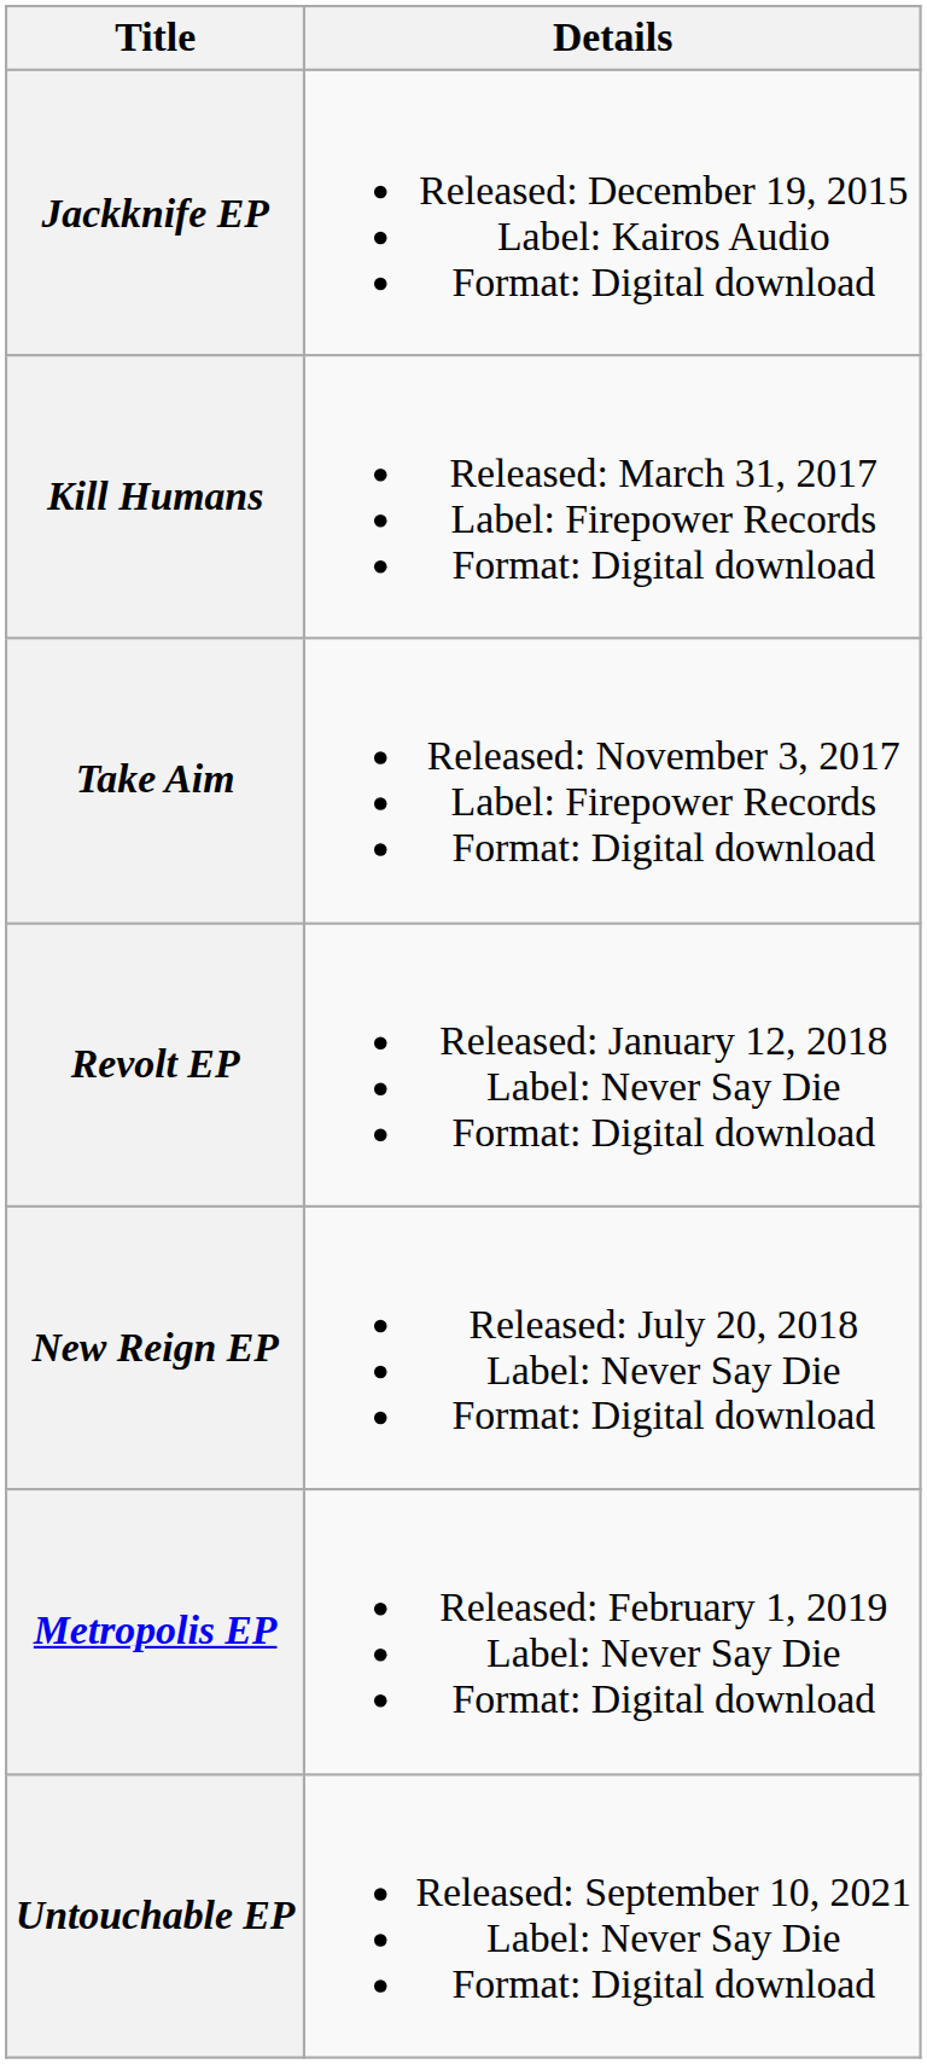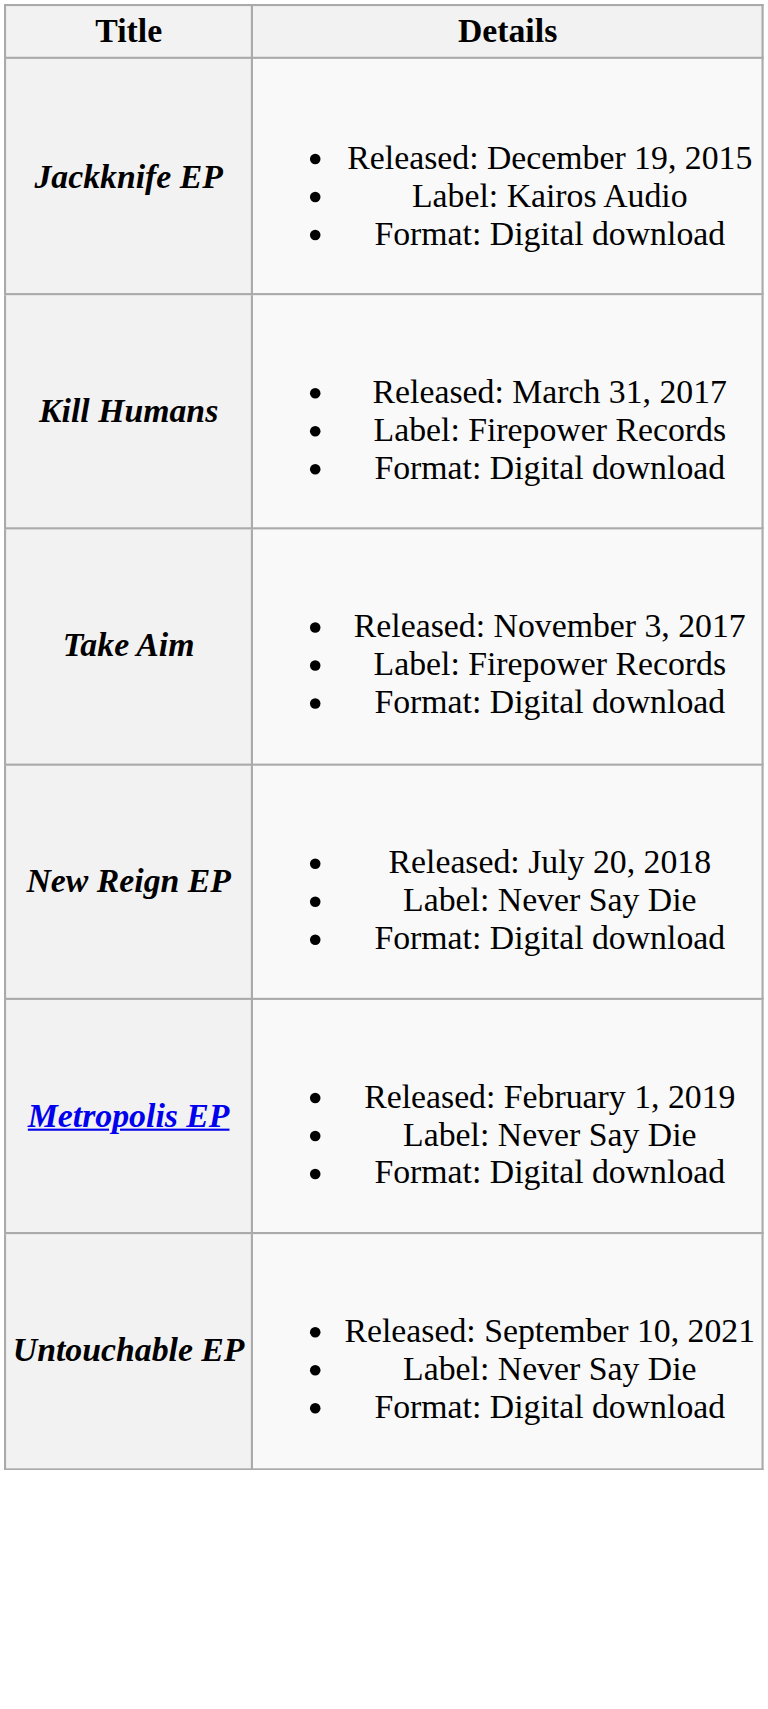 <table class="wikitable plainrowheaders" style="text-align:center;">
 <tr>
 <th scope="col">Title</th>
 <th scope="col">Details</th>
 </tr>
 <tr>
 <th scope="row"><em>Jackknife EP</em></th>
 <td><br><ul><li>Released: December 19, 2015</li><li>Label: Kairos Audio</li><li>Format: Digital download</li></ul></td>
 </tr>
 <tr>
 <th scope="row"><em>Kill Humans</em></th>
 <td><br><ul><li>Released: March 31, 2017</li><li>Label: Firepower Records</li><li>Format: Digital download</li></ul></td>
 </tr>
 <tr>
 <th scope="row"><em>Take Aim</em></th>
 <td><br><ul><li>Released: November 3, 2017</li><li>Label: Firepower Records</li><li>Format: Digital download</li></ul></td>
 </tr>
 <tr>
-<th scope="row"><em>Revolt EP</em></th>
-<td><br><ul><li>Released: January 12, 2018</li><li>Label: Never Say Die</li><li>Format: Digital download</li></ul></td>
-</tr>
-<tr>
 <th scope="row"><em>New Reign EP</em></th>
 <td><br><ul><li>Released: July 20, 2018</li><li>Label: Never Say Die</li><li>Format: Digital download</li></ul></td>
 </tr>
 <tr>
 <th scope="row"><em><a href='#'>Metropolis EP</a></em></th>
 <td><br><ul><li>Released: February 1, 2019</li><li>Label: Never Say Die</li><li>Format: Digital download</li></ul></td>
 </tr>
 <tr>
 <th scope="row"><em>Untouchable EP</em></th>
 <td><br><ul><li>Released: September 10, 2021</li><li>Label: Never Say Die</li><li>Format: Digital download</li></ul></td>
 </tr>
 </table>
